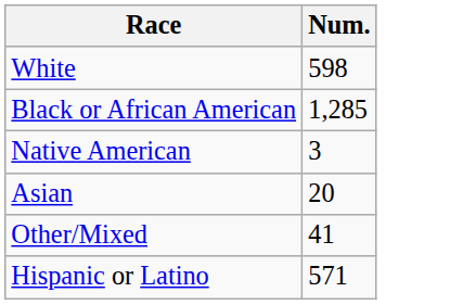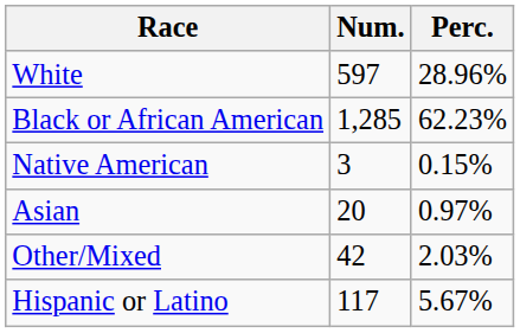 <table class="wikitable">
 <tr>
 <th>Race</th>
 <th>Num.</th>
+<th>Perc.</th>
 </tr>
 <tr>
 <td><a href='#'>White</a></td>
-<td>598</td>
+<td>597</td>
+<td>28.96%</td>
 </tr>
 <tr>
 <td><a href='#'>Black or African American</a></td>
 <td>1,285</td>
+<td>62.23%</td>
 </tr>
 <tr>
 <td><a href='#'>Native American</a></td>
 <td>3</td>
+<td>0.15%</td>
 </tr>
 <tr>
 <td><a href='#'>Asian</a></td>
 <td>20</td>
+<td>0.97%</td>
 </tr>
 <tr>
 <td><a href='#'>Other/Mixed</a></td>
-<td>41</td>
+<td>42</td>
+<td>2.03%</td>
 </tr>
 <tr>
 <td><a href='#'>Hispanic</a> or <a href='#'>Latino</a></td>
-<td>571</td>
+<td>117</td>
+<td>5.67%</td>
 </tr>
 </table>
